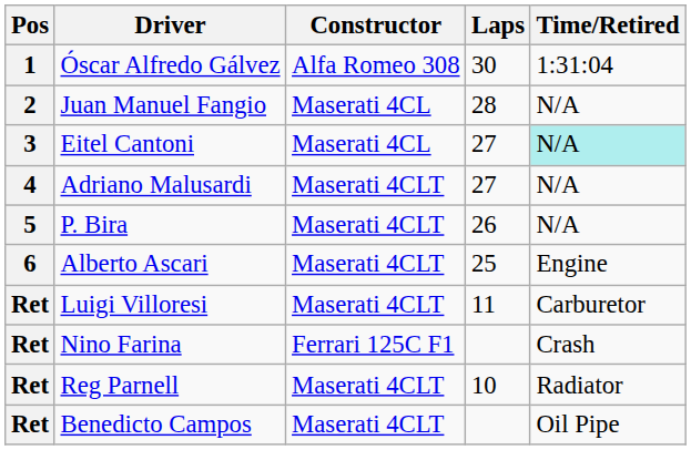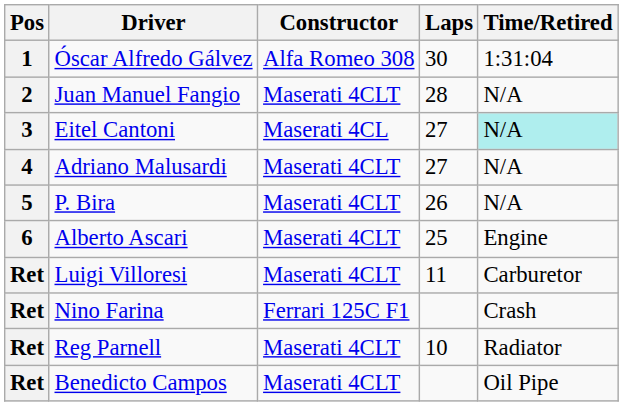 <table class="wikitable">
 <tr>
 <th>Pos</th>
 <th>Driver</th>
 <th>Constructor</th>
 <th>Laps</th>
 <th>Time/Retired</th>
 </tr>
 <tr>
 <th>1</th>
 <td> <a href='#'>Óscar Alfredo Gálvez</a></td>
 <td><a href='#'>Alfa Romeo 308</a></td>
 <td>30</td>
 <td>1:31:04</td>
 </tr>
 <tr>
 <th>2</th>
 <td> <a href='#'>Juan Manuel Fangio</a></td>
-<td><a href='#'>Maserati 4CL</a></td>
+<td><a href='#'>Maserati 4CLT</a></td>
 <td>28</td>
 <td>N/A</td>
 </tr>
 <tr>
 <th>3</th>
 <td> <a href='#'>Eitel Cantoni</a></td>
 <td><a href='#'>Maserati 4CL</a></td>
 <td>27</td>
 <td style="background: paleturquoise;">N/A</td>
 </tr>
 <tr>
 <th>4</th>
 <td> <a href='#'>Adriano Malusardi</a></td>
 <td><a href='#'>Maserati 4CLT</a></td>
 <td>27</td>
 <td>N/A</td>
 </tr>
 <tr>
 <th>5</th>
 <td> <a href='#'>P. Bira</a></td>
 <td><a href='#'>Maserati 4CLT</a></td>
 <td>26</td>
 <td>N/A</td>
 </tr>
 <tr>
 <th>6</th>
 <td> <a href='#'>Alberto Ascari</a></td>
 <td><a href='#'>Maserati 4CLT</a></td>
 <td>25</td>
 <td>Engine</td>
 </tr>
 <tr>
 <th>Ret</th>
 <td> <a href='#'>Luigi Villoresi</a></td>
 <td><a href='#'>Maserati 4CLT</a></td>
 <td>11</td>
 <td>Carburetor</td>
 </tr>
 <tr>
 <th>Ret</th>
 <td> <a href='#'>Nino Farina</a></td>
 <td><a href='#'>Ferrari 125C F1</a></td>
 <td></td>
 <td>Crash</td>
 </tr>
 <tr>
 <th>Ret</th>
 <td> <a href='#'>Reg Parnell</a></td>
 <td><a href='#'>Maserati 4CLT</a></td>
 <td>10</td>
 <td>Radiator</td>
 </tr>
 <tr>
 <th>Ret</th>
 <td> <a href='#'>Benedicto Campos</a></td>
 <td><a href='#'>Maserati 4CLT</a></td>
 <td></td>
 <td>Oil Pipe</td>
 </tr>
 </table>
